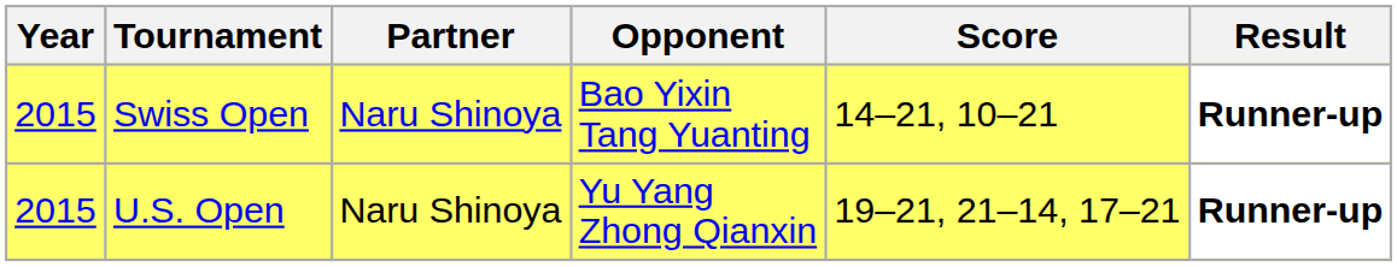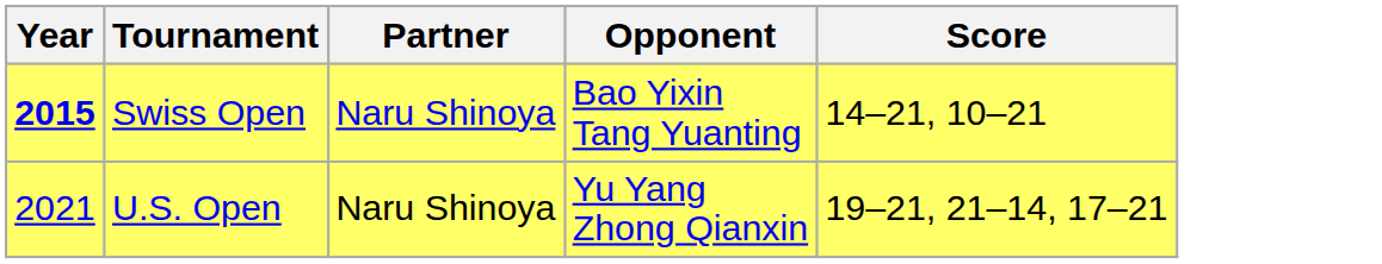 <table class="sortable wikitable" style="font-size: 90%;">
 <tr>
 <th>Year</th>
 <th>Tournament</th>
 <th>Partner</th>
 <th>Opponent</th>
 <th>Score</th>
-<th>Result</th>
 </tr>
 <tr style="background:#FFFF67">
-<td align="center"><a href='#'>2015</a></td>
+<td align="center"><strong><a href='#'>2015</a></strong></td>
 <td align="left"><a href='#'>Swiss Open</a></td>
 <td align="left"> <a href='#'>Naru Shinoya</a></td>
 <td align="left"> <a href='#'>Bao Yixin</a><br> <a href='#'>Tang Yuanting</a></td>
 <td align="left">14–21, 10–21</td>
-<td style="text-align:left; background:white"> <strong>Runner-up</strong></td>
 </tr>
 <tr style="background:#FFFF67">
-<td align="center"><a href='#'>2015</a></td>
+<td align="center"><a href='#'>2021</a></td>
 <td align="left"><a href='#'>U.S. Open</a></td>
 <td align="left"> Naru Shinoya</td>
 <td align="left"> <a href='#'>Yu Yang</a><br> <a href='#'>Zhong Qianxin</a></td>
 <td align="left">19–21, 21–14, 17–21</td>
-<td style="text-align:left; background:white"> <strong>Runner-up</strong></td>
 </tr>
 </table>
